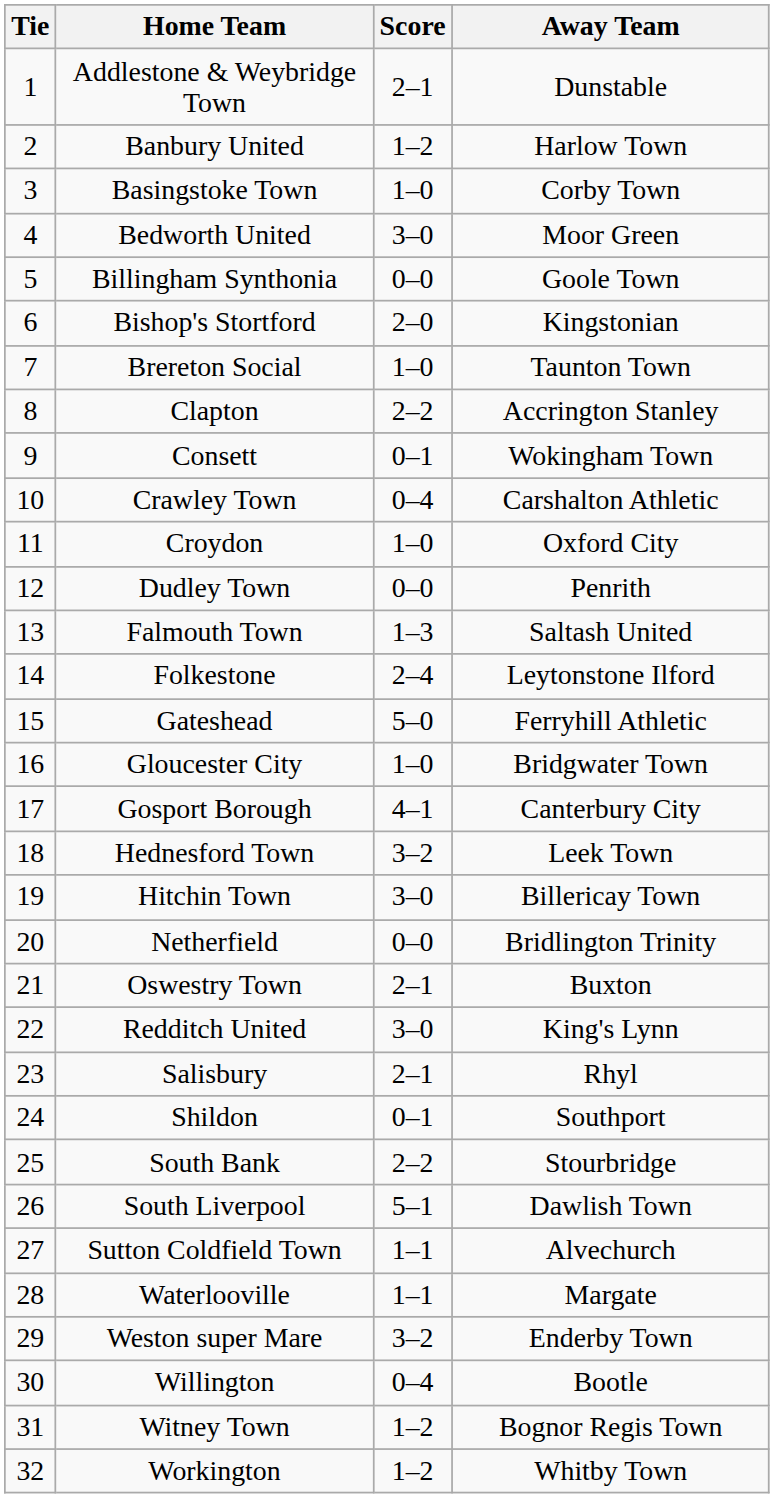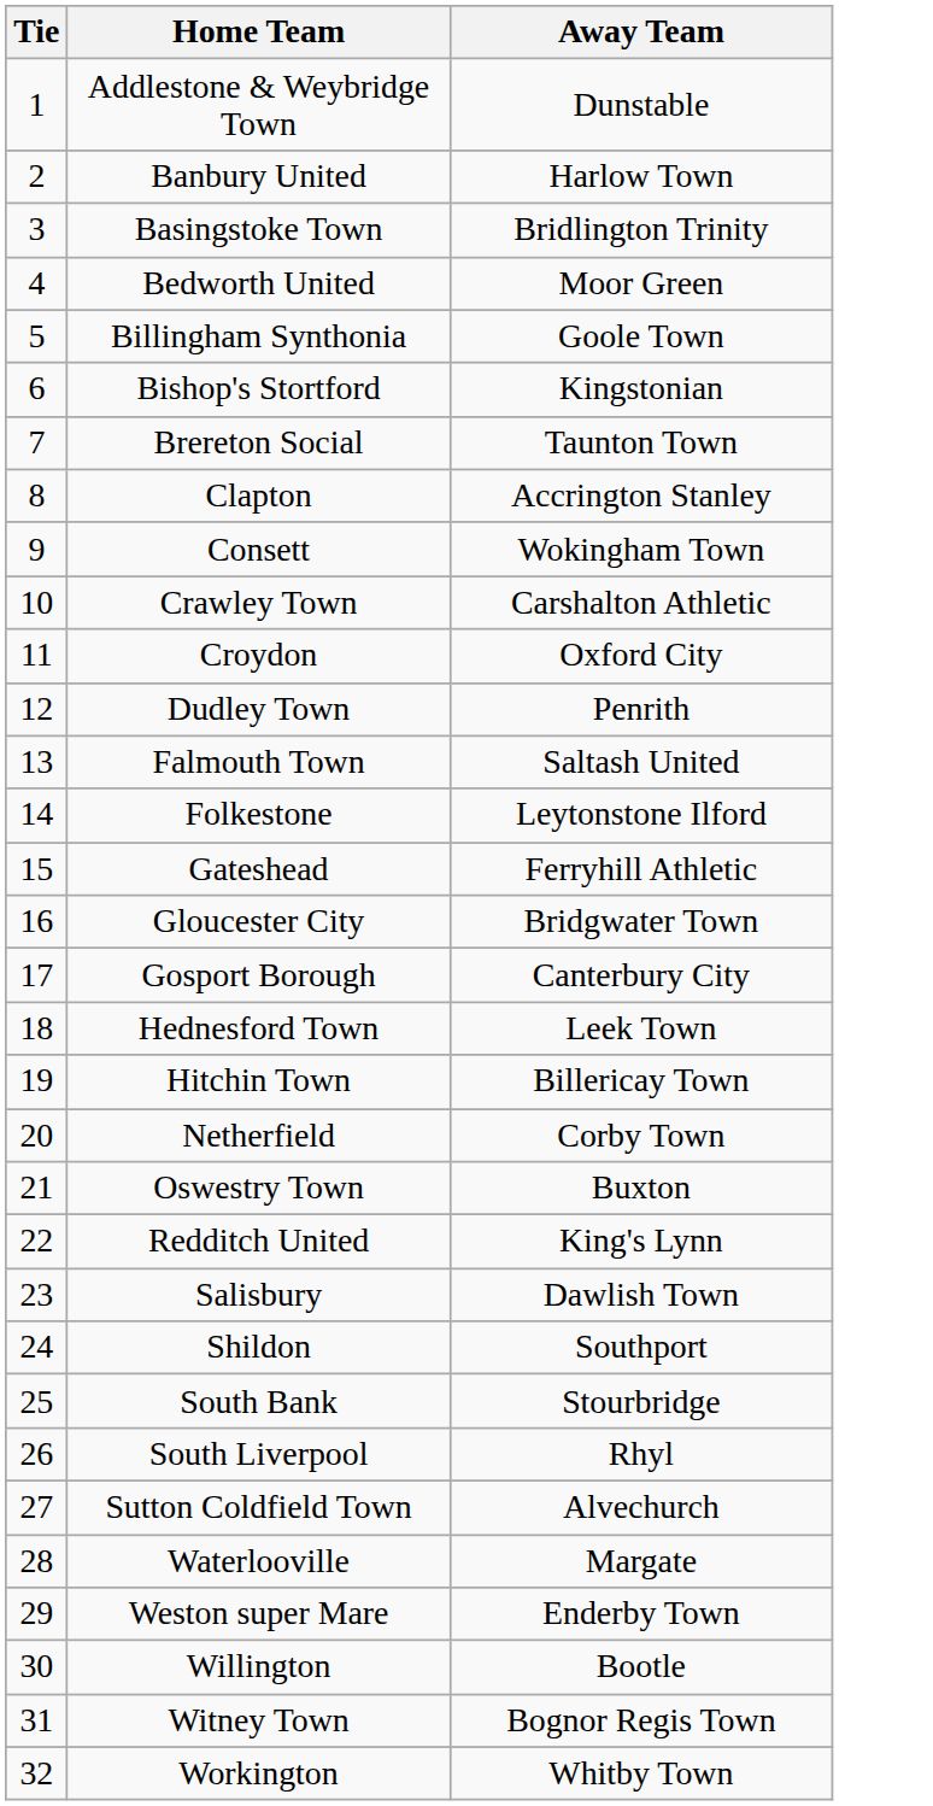 <table class="wikitable" style="text-align:center;">
 <tr>
 <th width=20>Tie</th>
 <th width=175>Home Team</th>
-<th width=20>Score</th>
 <th width=175>Away Team</th>
 </tr>
 <tr>
 <td>1</td>
 <td>Addlestone & Weybridge Town</td>
-<td>2–1</td>
 <td>Dunstable</td>
 </tr>
 <tr>
 <td>2</td>
 <td>Banbury United</td>
-<td>1–2</td>
 <td>Harlow Town</td>
 </tr>
 <tr>
 <td>3</td>
 <td>Basingstoke Town</td>
-<td>1–0</td>
-<td>Corby Town</td>
+<td>Bridlington Trinity</td>
 </tr>
 <tr>
 <td>4</td>
 <td>Bedworth United</td>
-<td>3–0</td>
 <td>Moor Green</td>
 </tr>
 <tr>
 <td>5</td>
 <td>Billingham Synthonia</td>
-<td>0–0</td>
 <td>Goole Town</td>
 </tr>
 <tr>
 <td>6</td>
 <td>Bishop's Stortford</td>
-<td>2–0</td>
 <td>Kingstonian</td>
 </tr>
 <tr>
 <td>7</td>
 <td>Brereton Social</td>
-<td>1–0</td>
 <td>Taunton Town</td>
 </tr>
 <tr>
 <td>8</td>
 <td>Clapton</td>
-<td>2–2</td>
 <td>Accrington Stanley</td>
 </tr>
 <tr>
 <td>9</td>
 <td>Consett</td>
-<td>0–1</td>
 <td>Wokingham Town</td>
 </tr>
 <tr>
 <td>10</td>
 <td>Crawley Town</td>
-<td>0–4</td>
 <td>Carshalton Athletic</td>
 </tr>
 <tr>
 <td>11</td>
 <td>Croydon</td>
-<td>1–0</td>
 <td>Oxford City</td>
 </tr>
 <tr>
 <td>12</td>
 <td>Dudley Town</td>
-<td>0–0</td>
 <td>Penrith</td>
 </tr>
 <tr>
 <td>13</td>
 <td>Falmouth Town</td>
-<td>1–3</td>
 <td>Saltash United</td>
 </tr>
 <tr>
 <td>14</td>
 <td>Folkestone</td>
-<td>2–4</td>
 <td>Leytonstone Ilford</td>
 </tr>
 <tr>
 <td>15</td>
 <td>Gateshead</td>
-<td>5–0</td>
 <td>Ferryhill Athletic</td>
 </tr>
 <tr>
 <td>16</td>
 <td>Gloucester City</td>
-<td>1–0</td>
 <td>Bridgwater Town</td>
 </tr>
 <tr>
 <td>17</td>
 <td>Gosport Borough</td>
-<td>4–1</td>
 <td>Canterbury City</td>
 </tr>
 <tr>
 <td>18</td>
 <td>Hednesford Town</td>
-<td>3–2</td>
 <td>Leek Town</td>
 </tr>
 <tr>
 <td>19</td>
 <td>Hitchin Town</td>
-<td>3–0</td>
 <td>Billericay Town</td>
 </tr>
 <tr>
 <td>20</td>
 <td>Netherfield</td>
-<td>0–0</td>
-<td>Bridlington Trinity</td>
+<td>Corby Town</td>
 </tr>
 <tr>
 <td>21</td>
 <td>Oswestry Town</td>
-<td>2–1</td>
 <td>Buxton</td>
 </tr>
 <tr>
 <td>22</td>
 <td>Redditch United</td>
-<td>3–0</td>
 <td>King's Lynn</td>
 </tr>
 <tr>
 <td>23</td>
 <td>Salisbury</td>
-<td>2–1</td>
-<td>Rhyl</td>
+<td>Dawlish Town</td>
 </tr>
 <tr>
 <td>24</td>
 <td>Shildon</td>
-<td>0–1</td>
 <td>Southport</td>
 </tr>
 <tr>
 <td>25</td>
 <td>South Bank</td>
-<td>2–2</td>
 <td>Stourbridge</td>
 </tr>
 <tr>
 <td>26</td>
 <td>South Liverpool</td>
-<td>5–1</td>
-<td>Dawlish Town</td>
+<td>Rhyl</td>
 </tr>
 <tr>
 <td>27</td>
 <td>Sutton Coldfield Town</td>
-<td>1–1</td>
 <td>Alvechurch</td>
 </tr>
 <tr>
 <td>28</td>
 <td>Waterlooville</td>
-<td>1–1</td>
 <td>Margate</td>
 </tr>
 <tr>
 <td>29</td>
 <td>Weston super Mare</td>
-<td>3–2</td>
 <td>Enderby Town</td>
 </tr>
 <tr>
 <td>30</td>
 <td>Willington</td>
-<td>0–4</td>
 <td>Bootle</td>
 </tr>
 <tr>
 <td>31</td>
 <td>Witney Town</td>
-<td>1–2</td>
 <td>Bognor Regis Town</td>
 </tr>
 <tr>
 <td>32</td>
 <td>Workington</td>
-<td>1–2</td>
 <td>Whitby Town</td>
 </tr>
 </table>
